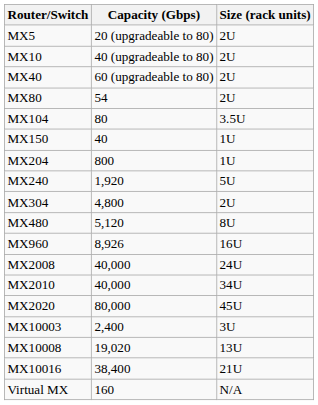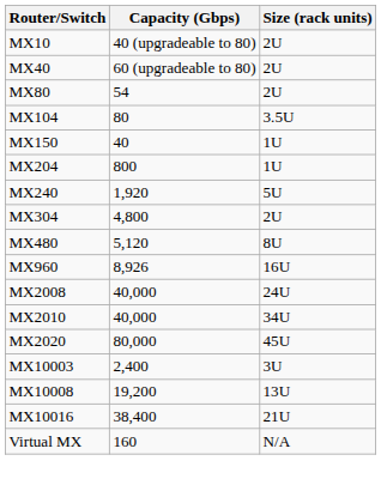 <table class="wikitable">
 <tr>
 <th>Router/Switch</th>
 <th>Capacity (Gbps)</th>
 <th>Size (rack units)</th>
-</tr>
-<tr>
-<td>MX5</td>
-<td>20 (upgradeable to 80)</td>
-<td>2U</td>
 </tr>
 <tr>
 <td>MX10</td>
 <td>40 (upgradeable to 80)</td>
 <td>2U</td>
 </tr>
 <tr>
 <td>MX40</td>
 <td>60 (upgradeable to 80)</td>
 <td>2U</td>
 </tr>
 <tr>
 <td>MX80</td>
 <td>54</td>
 <td>2U</td>
 </tr>
 <tr>
 <td>MX104</td>
 <td>80</td>
 <td>3.5U</td>
 </tr>
 <tr>
 <td>MX150</td>
 <td>40</td>
 <td>1U</td>
 </tr>
 <tr>
 <td>MX204</td>
 <td>800</td>
 <td>1U</td>
 </tr>
 <tr>
 <td>MX240</td>
 <td>1,920</td>
 <td>5U</td>
 </tr>
 <tr>
 <td>MX304</td>
 <td>4,800</td>
 <td>2U</td>
 </tr>
 <tr>
 <td>MX480</td>
 <td>5,120</td>
 <td>8U</td>
 </tr>
 <tr>
 <td>MX960</td>
 <td>8,926</td>
 <td>16U</td>
 </tr>
 <tr>
 <td>MX2008</td>
 <td>40,000</td>
 <td>24U</td>
 </tr>
 <tr>
 <td>MX2010</td>
 <td>40,000</td>
 <td>34U</td>
 </tr>
 <tr>
 <td>MX2020</td>
 <td>80,000</td>
 <td>45U</td>
 </tr>
 <tr>
 <td>MX10003</td>
 <td>2,400</td>
 <td>3U</td>
 </tr>
 <tr>
 <td>MX10008</td>
-<td>19,020</td>
+<td>19,200</td>
 <td>13U</td>
 </tr>
 <tr>
 <td>MX10016</td>
 <td>38,400</td>
 <td>21U</td>
 </tr>
 <tr>
 <td>Virtual MX</td>
 <td>160</td>
 <td>N/A</td>
 </tr>
 </table>
